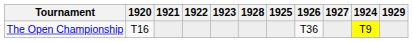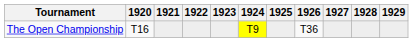 <table class="wikitable" style="font-size:95%;text-align:center;">
 <tr>
 <th>Tournament</th>
 <th>1920</th>
 <th>1921</th>
 <th>1922</th>
 <th>1923</th>
-<th>1928</th>
+<th>1924</th>
 <th>1925</th>
 <th>1926</th>
 <th>1927</th>
-<th>1924</th>
+<th>1928</th>
 <th>1929</th>
 </tr>
 <tr>
 <td align=left><a href='#'>The Open Championship</a></td>
 <td>T16</td>
 <td style="background:#eeeeee;"></td>
 <td style="background:#eeeeee;"></td>
 <td style="background:#eeeeee;"></td>
-<td style="background:#eeeeee;"></td>
+<td style="background:yellow;">T9</td>
 <td style="background:#eeeeee;"></td>
 <td>T36</td>
 <td style="background:#eeeeee;"></td>
-<td style="background:yellow;">T9</td>
+<td style="background:#eeeeee;"></td>
 <td style="background:#eeeeee;"></td>
 </tr>
 </table>
